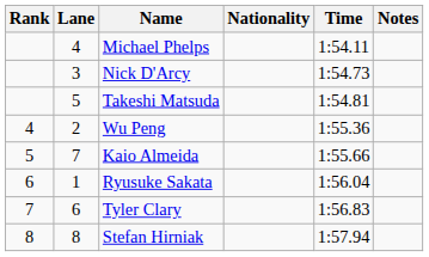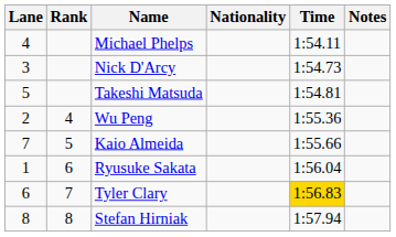 <table class="wikitable sortable" style="text-align:center">
 <tr>
+<th>Lane</th>
 <th>Rank</th>
-<th>Lane</th>
 <th>Name</th>
 <th>Nationality</th>
 <th>Time</th>
 <th>Notes</th>
 </tr>
 <tr>
+<td>4</td>
 <td></td>
-<td>4</td>
 <td align=left><a href='#'>Michael Phelps</a></td>
 <td align=left></td>
 <td>1:54.11</td>
 <td></td>
 </tr>
 <tr>
+<td>3</td>
 <td></td>
-<td>3</td>
 <td align=left><a href='#'>Nick D'Arcy</a></td>
 <td align=left></td>
 <td>1:54.73</td>
 <td></td>
 </tr>
 <tr>
+<td>5</td>
 <td></td>
-<td>5</td>
 <td align=left><a href='#'>Takeshi Matsuda</a></td>
 <td align=left></td>
 <td>1:54.81</td>
 <td></td>
 </tr>
 <tr>
+<td>2</td>
 <td>4</td>
-<td>2</td>
 <td align=left><a href='#'>Wu Peng</a></td>
 <td align=left></td>
 <td>1:55.36</td>
 <td></td>
 </tr>
 <tr>
+<td>7</td>
 <td>5</td>
-<td>7</td>
 <td align=left><a href='#'>Kaio Almeida</a></td>
 <td align=left></td>
 <td>1:55.66</td>
 <td></td>
 </tr>
 <tr>
+<td>1</td>
 <td>6</td>
-<td>1</td>
 <td align=left><a href='#'>Ryusuke Sakata</a></td>
 <td align=left></td>
 <td>1:56.04</td>
 <td></td>
 </tr>
 <tr>
+<td>6</td>
 <td>7</td>
-<td>6</td>
 <td align=left><a href='#'>Tyler Clary</a></td>
 <td align=left></td>
-<td>1:56.83</td>
+<td style="background: gold;">1:56.83</td>
 <td></td>
 </tr>
 <tr>
 <td>8</td>
 <td>8</td>
 <td align=left><a href='#'>Stefan Hirniak</a></td>
 <td align=left></td>
 <td>1:57.94</td>
 <td></td>
 </tr>
 </table>
